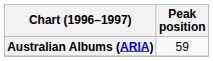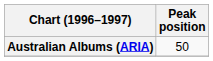 <table class="wikitable sortable plainrowheaders" style="text-align:center">
 <tr>
 <th scope="col">Chart (1996–1997)</th>
 <th scope="col">Peak<br>position</th>
 </tr>
 <tr>
 <th scope="row">Australian Albums (<a href='#'>ARIA</a>)</th>
-<td>59</td>
+<td>50</td>
 </tr>
 <tr>
 </tr>
 <tr>
 </tr>
 </table>
